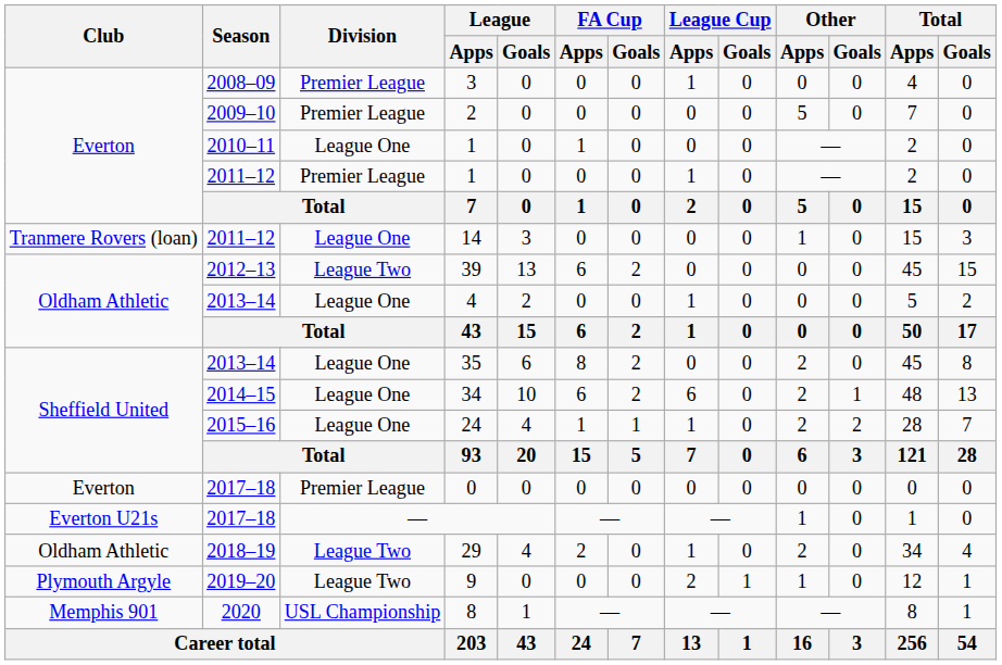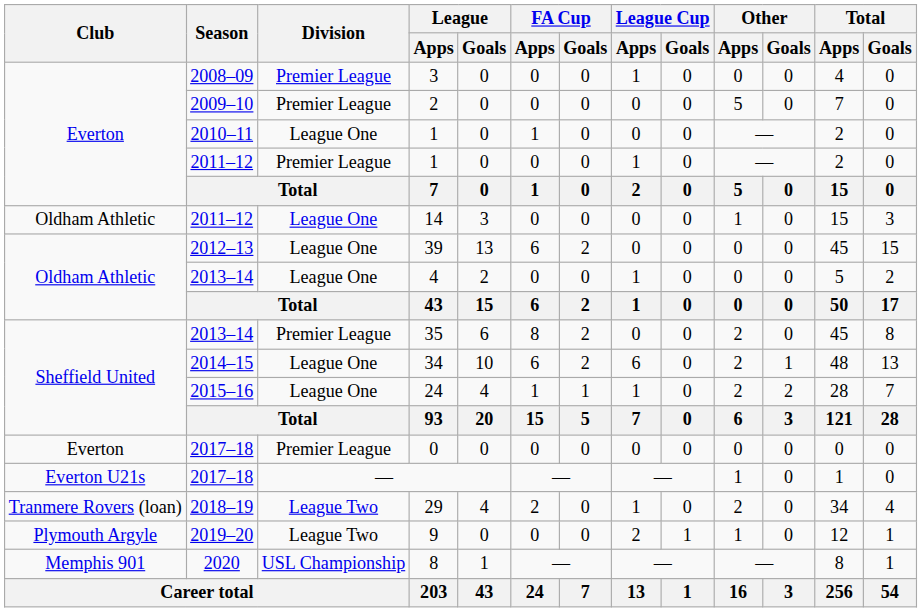 <table class="wikitable" style="text-align:center">
 <tr>
 <th rowspan="2">Club</th>
 <th rowspan="2">Season</th>
 <th rowspan="2">Division</th>
 <th colspan="2">League</th>
 <th colspan="2"><a href='#'>FA Cup</a></th>
 <th colspan="2"><a href='#'>League Cup</a></th>
 <th colspan="2">Other</th>
 <th colspan="2">Total</th>
 </tr>
 <tr>
 <th>Apps</th>
 <th>Goals</th>
 <th>Apps</th>
 <th>Goals</th>
 <th>Apps</th>
 <th>Goals</th>
 <th>Apps</th>
 <th>Goals</th>
 <th>Apps</th>
 <th>Goals</th>
 </tr>
 <tr>
 <td rowspan="5"><a href='#'>Everton</a></td>
 <td><a href='#'>2008–09</a></td>
 <td><a href='#'>Premier League</a></td>
 <td>3</td>
 <td>0</td>
 <td>0</td>
 <td>0</td>
 <td>1</td>
 <td>0</td>
 <td>0</td>
 <td>0</td>
 <td>4</td>
 <td>0</td>
 </tr>
 <tr>
 <td><a href='#'>2009–10</a></td>
 <td>Premier League</td>
 <td>2</td>
 <td>0</td>
 <td>0</td>
 <td>0</td>
 <td>0</td>
 <td>0</td>
 <td>5</td>
 <td>0</td>
 <td>7</td>
 <td>0</td>
 </tr>
 <tr>
 <td><a href='#'>2010–11</a></td>
 <td>League One</td>
 <td>1</td>
 <td>0</td>
 <td>1</td>
 <td>0</td>
 <td>0</td>
 <td>0</td>
 <td colspan="2">—</td>
 <td>2</td>
 <td>0</td>
 </tr>
 <tr>
 <td><a href='#'>2011–12</a></td>
 <td>Premier League</td>
 <td>1</td>
 <td>0</td>
 <td>0</td>
 <td>0</td>
 <td>1</td>
 <td>0</td>
 <td colspan="2">—</td>
 <td>2</td>
 <td>0</td>
 </tr>
 <tr>
 <th colspan="2">Total</th>
 <th>7</th>
 <th>0</th>
 <th>1</th>
 <th>0</th>
 <th>2</th>
 <th>0</th>
 <th>5</th>
 <th>0</th>
 <th>15</th>
 <th>0</th>
 </tr>
 <tr>
-<td><a href='#'>Tranmere Rovers</a> (loan)</td>
+<td>Oldham Athletic</td>
 <td><a href='#'>2011–12</a></td>
 <td><a href='#'>League One</a></td>
 <td>14</td>
 <td>3</td>
 <td>0</td>
 <td>0</td>
 <td>0</td>
 <td>0</td>
 <td>1</td>
 <td>0</td>
 <td>15</td>
 <td>3</td>
 </tr>
 <tr>
 <td rowspan="3"><a href='#'>Oldham Athletic</a></td>
 <td><a href='#'>2012–13</a></td>
-<td><a href='#'>League Two</a></td>
+<td>League One</td>
 <td>39</td>
 <td>13</td>
 <td>6</td>
 <td>2</td>
 <td>0</td>
 <td>0</td>
 <td>0</td>
 <td>0</td>
 <td>45</td>
 <td>15</td>
 </tr>
 <tr>
 <td><a href='#'>2013–14</a></td>
 <td>League One</td>
 <td>4</td>
 <td>2</td>
 <td>0</td>
 <td>0</td>
 <td>1</td>
 <td>0</td>
 <td>0</td>
 <td>0</td>
 <td>5</td>
 <td>2</td>
 </tr>
 <tr>
 <th colspan="2">Total</th>
 <th>43</th>
 <th>15</th>
 <th>6</th>
 <th>2</th>
 <th>1</th>
 <th>0</th>
 <th>0</th>
 <th>0</th>
 <th>50</th>
 <th>17</th>
 </tr>
 <tr>
 <td rowspan="4"><a href='#'>Sheffield United</a></td>
 <td><a href='#'>2013–14</a></td>
-<td>League One</td>
+<td>Premier League</td>
 <td>35</td>
 <td>6</td>
 <td>8</td>
 <td>2</td>
 <td>0</td>
 <td>0</td>
 <td>2</td>
 <td>0</td>
 <td>45</td>
 <td>8</td>
 </tr>
 <tr>
 <td><a href='#'>2014–15</a></td>
 <td>League One</td>
 <td>34</td>
 <td>10</td>
 <td>6</td>
 <td>2</td>
 <td>6</td>
 <td>0</td>
 <td>2</td>
 <td>1</td>
 <td>48</td>
 <td>13</td>
 </tr>
 <tr>
 <td><a href='#'>2015–16</a></td>
 <td>League One</td>
 <td>24</td>
 <td>4</td>
 <td>1</td>
 <td>1</td>
 <td>1</td>
 <td>0</td>
 <td>2</td>
 <td>2</td>
 <td>28</td>
 <td>7</td>
 </tr>
 <tr>
 <th colspan="2">Total</th>
 <th>93</th>
 <th>20</th>
 <th>15</th>
 <th>5</th>
 <th>7</th>
 <th>0</th>
 <th>6</th>
 <th>3</th>
 <th>121</th>
 <th>28</th>
 </tr>
 <tr>
 <td>Everton</td>
 <td><a href='#'>2017–18</a></td>
 <td>Premier League</td>
 <td>0</td>
 <td>0</td>
 <td>0</td>
 <td>0</td>
 <td>0</td>
 <td>0</td>
 <td>0</td>
 <td>0</td>
 <td>0</td>
 <td>0</td>
 </tr>
 <tr>
 <td><a href='#'>Everton U21s</a></td>
 <td><a href='#'>2017–18</a></td>
 <td colspan="3">—</td>
 <td colspan="2">—</td>
 <td colspan="2">—</td>
 <td>1</td>
 <td>0</td>
 <td>1</td>
 <td>0</td>
 </tr>
 <tr>
-<td>Oldham Athletic</td>
+<td><a href='#'>Tranmere Rovers</a> (loan)</td>
 <td><a href='#'>2018–19</a></td>
 <td><a href='#'>League Two</a></td>
 <td>29</td>
 <td>4</td>
 <td>2</td>
 <td>0</td>
 <td>1</td>
 <td>0</td>
 <td>2</td>
 <td>0</td>
 <td>34</td>
 <td>4</td>
 </tr>
 <tr>
 <td><a href='#'>Plymouth Argyle</a></td>
 <td><a href='#'>2019–20</a></td>
 <td>League Two</td>
 <td>9</td>
 <td>0</td>
 <td>0</td>
 <td>0</td>
 <td>2</td>
 <td>1</td>
 <td>1</td>
 <td>0</td>
 <td>12</td>
 <td>1</td>
 </tr>
 <tr>
 <td><a href='#'>Memphis 901</a></td>
 <td><a href='#'>2020</a></td>
 <td><a href='#'>USL Championship</a></td>
 <td>8</td>
 <td>1</td>
 <td colspan="2">—</td>
 <td colspan="2">—</td>
 <td colspan="2">—</td>
 <td>8</td>
 <td>1</td>
 </tr>
 <tr>
 <th colspan="3">Career total</th>
 <th>203</th>
 <th>43</th>
 <th>24</th>
 <th>7</th>
 <th>13</th>
 <th>1</th>
 <th>16</th>
 <th>3</th>
 <th>256</th>
 <th>54</th>
 </tr>
 </table>
